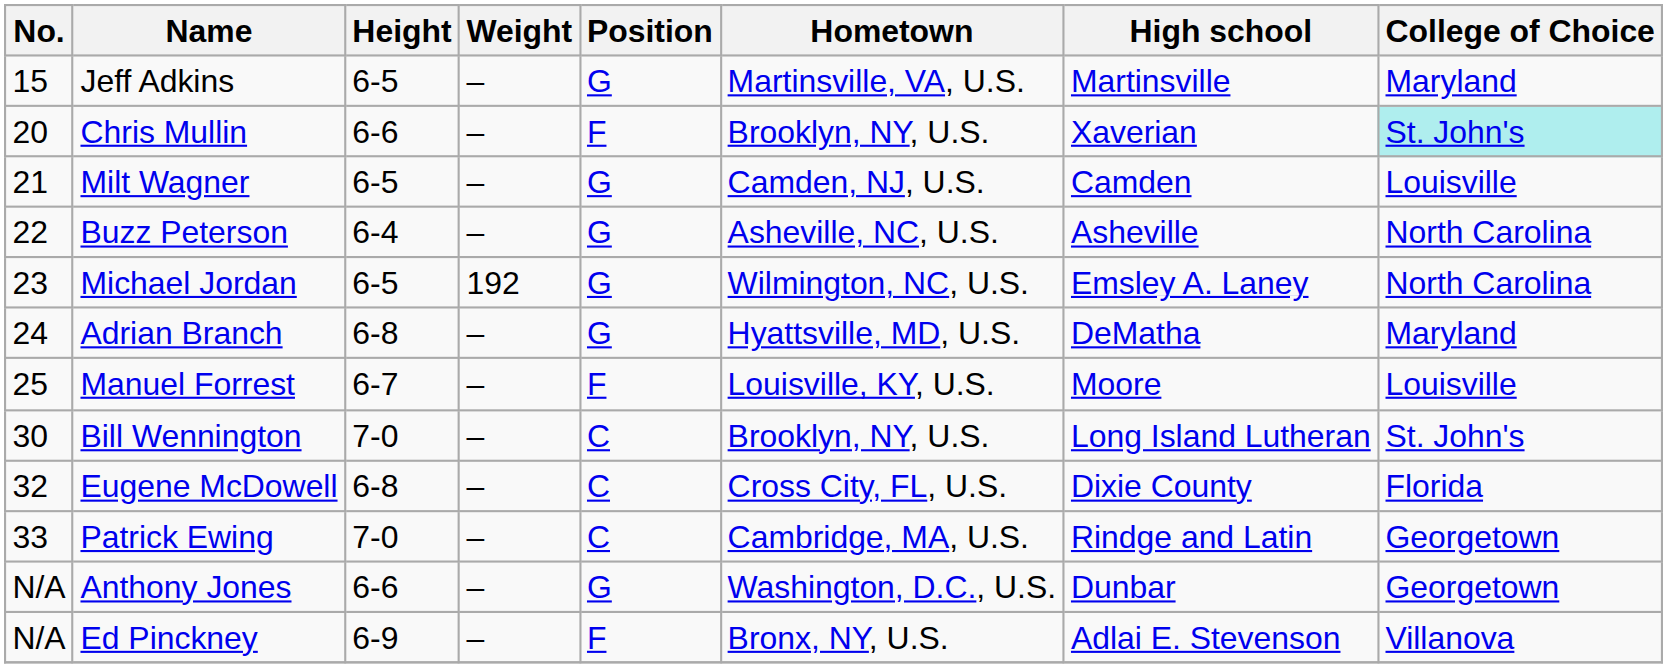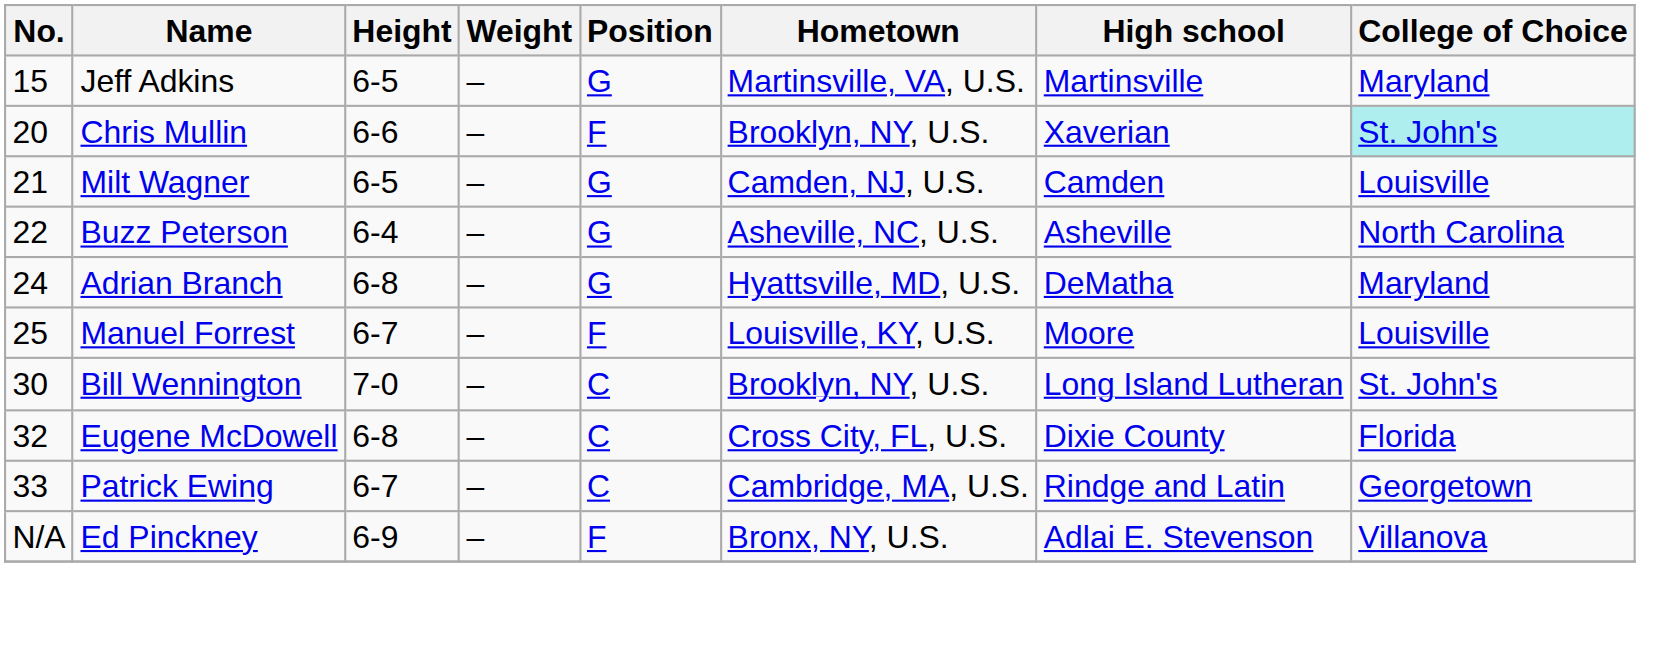 <table class="wikitable sortable" style="font-size: 95%;">
 <tr>
 <th>No.</th>
 <th>Name</th>
 <th>Height</th>
 <th>Weight</th>
 <th>Position</th>
 <th>Hometown</th>
 <th>High school</th>
 <th>College of Choice</th>
 </tr>
 <tr>
 <td>15</td>
 <td>Jeff Adkins</td>
 <td>6-5</td>
 <td>–</td>
 <td><a href='#'>G</a></td>
 <td><a href='#'>Martinsville, VA</a>, U.S.</td>
 <td><a href='#'>Martinsville</a></td>
 <td><a href='#'>Maryland</a></td>
 </tr>
 <tr>
 <td>20</td>
 <td><a href='#'>Chris Mullin</a></td>
 <td>6-6</td>
 <td>–</td>
 <td><a href='#'>F</a></td>
 <td><a href='#'>Brooklyn, NY</a>, U.S.</td>
 <td><a href='#'>Xaverian</a></td>
 <td style="background: paleturquoise;"><a href='#'>St. John's</a></td>
 </tr>
 <tr>
 <td>21</td>
 <td><a href='#'>Milt Wagner</a></td>
 <td>6-5</td>
 <td>–</td>
 <td><a href='#'>G</a></td>
 <td><a href='#'>Camden, NJ</a>, U.S.</td>
 <td><a href='#'>Camden</a></td>
 <td><a href='#'>Louisville</a></td>
 </tr>
 <tr>
 <td>22</td>
 <td><a href='#'>Buzz Peterson</a></td>
 <td>6-4</td>
 <td>–</td>
 <td><a href='#'>G</a></td>
 <td><a href='#'>Asheville, NC</a>, U.S.</td>
 <td><a href='#'>Asheville</a></td>
 <td><a href='#'>North Carolina</a></td>
 </tr>
 <tr>
-<td>23</td>
-<td><a href='#'>Michael Jordan</a></td>
-<td>6-5</td>
-<td>192</td>
-<td><a href='#'>G</a></td>
-<td><a href='#'>Wilmington, NC</a>, U.S.</td>
-<td><a href='#'>Emsley A. Laney</a></td>
-<td><a href='#'>North Carolina</a></td>
-</tr>
-<tr>
 <td>24</td>
 <td><a href='#'>Adrian Branch</a></td>
 <td>6-8</td>
 <td>–</td>
 <td><a href='#'>G</a></td>
 <td><a href='#'>Hyattsville, MD</a>, U.S.</td>
 <td><a href='#'>DeMatha</a></td>
 <td><a href='#'>Maryland</a></td>
 </tr>
 <tr>
 <td>25</td>
 <td><a href='#'>Manuel Forrest</a></td>
 <td>6-7</td>
 <td>–</td>
 <td><a href='#'>F</a></td>
 <td><a href='#'>Louisville, KY</a>, U.S.</td>
 <td><a href='#'>Moore</a></td>
 <td><a href='#'>Louisville</a></td>
 </tr>
 <tr>
 <td>30</td>
 <td><a href='#'>Bill Wennington</a></td>
 <td>7-0</td>
 <td>–</td>
 <td><a href='#'>C</a></td>
 <td><a href='#'>Brooklyn, NY</a>, U.S.</td>
 <td><a href='#'>Long Island Lutheran</a></td>
 <td><a href='#'>St. John's</a></td>
 </tr>
 <tr>
 <td>32</td>
 <td><a href='#'>Eugene McDowell</a></td>
 <td>6-8</td>
 <td>–</td>
 <td><a href='#'>C</a></td>
 <td><a href='#'>Cross City, FL</a>, U.S.</td>
 <td><a href='#'>Dixie County</a></td>
 <td><a href='#'>Florida</a></td>
 </tr>
 <tr>
 <td>33</td>
 <td><a href='#'>Patrick Ewing</a></td>
-<td>7-0</td>
+<td>6-7</td>
 <td>–</td>
 <td><a href='#'>C</a></td>
 <td><a href='#'>Cambridge, MA</a>, U.S.</td>
 <td><a href='#'>Rindge and Latin</a></td>
-<td><a href='#'>Georgetown</a></td>
-</tr>
-<tr>
-<td>N/A</td>
-<td><a href='#'>Anthony Jones</a></td>
-<td>6-6</td>
-<td>–</td>
-<td><a href='#'>G</a></td>
-<td><a href='#'>Washington, D.C.</a>, U.S.</td>
-<td><a href='#'>Dunbar</a></td>
 <td><a href='#'>Georgetown</a></td>
 </tr>
 <tr>
 <td>N/A</td>
 <td><a href='#'>Ed Pinckney</a></td>
 <td>6-9</td>
 <td>–</td>
 <td><a href='#'>F</a></td>
 <td><a href='#'>Bronx, NY</a>, U.S.</td>
 <td><a href='#'>Adlai E. Stevenson</a></td>
 <td><a href='#'>Villanova</a></td>
 </tr>
 <tr>
 </tr>
 </table>
